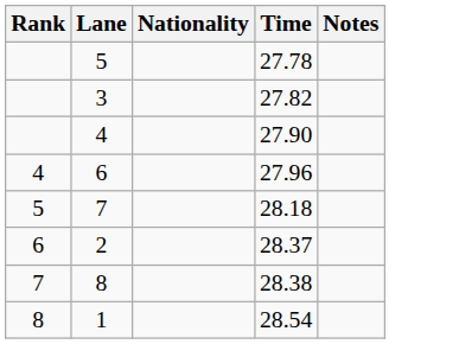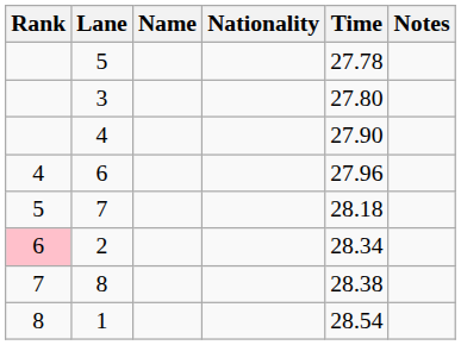 <table class="wikitable sortable" style="text-align:center">
 <tr>
 <th>Rank</th>
 <th>Lane</th>
+<th>Name</th>
 <th>Nationality</th>
 <th>Time</th>
 <th>Notes</th>
 </tr>
 <tr>
 <td></td>
 <td>5</td>
 <td align="left"></td>
+<td align="left"></td>
 <td>27.78</td>
 <td></td>
 </tr>
 <tr>
 <td></td>
 <td>3</td>
 <td align="left"></td>
-<td>27.82</td>
+<td align="left"></td>
+<td>27.80</td>
 <td></td>
 </tr>
 <tr>
 <td></td>
 <td>4</td>
+<td align="left"></td>
 <td align="left"></td>
 <td>27.90</td>
 <td></td>
 </tr>
 <tr>
 <td>4</td>
 <td>6</td>
 <td align="left"></td>
+<td align="left"></td>
 <td>27.96</td>
 <td></td>
 </tr>
 <tr>
 <td>5</td>
 <td>7</td>
 <td align="left"></td>
+<td align="left"></td>
 <td>28.18</td>
 <td></td>
 </tr>
 <tr>
-<td>6</td>
+<td style="background: pink;">6</td>
 <td>2</td>
 <td align="left"></td>
-<td>28.37</td>
+<td align="left"></td>
+<td>28.34</td>
 <td></td>
 </tr>
 <tr>
 <td>7</td>
 <td>8</td>
+<td align="left"></td>
 <td align="left"></td>
 <td>28.38</td>
 <td></td>
 </tr>
 <tr>
 <td>8</td>
 <td>1</td>
 <td align="left"></td>
+<td align="left"></td>
 <td>28.54</td>
 <td></td>
 </tr>
 </table>
